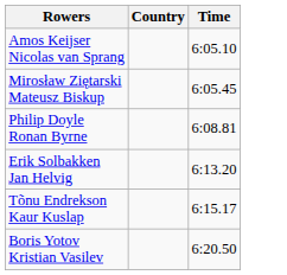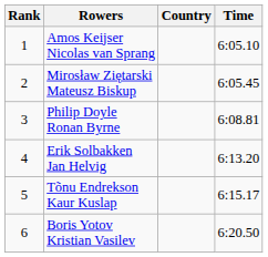 <table class="wikitable" style="text-align:center">
 <tr>
+<th>Rank</th>
 <th>Rowers</th>
 <th>Country</th>
 <th>Time</th>
 </tr>
 <tr>
+<td>1</td>
 <td align="left"><a href='#'>Amos Keijser</a><br><a href='#'>Nicolas van Sprang</a></td>
 <td align="left"></td>
 <td>6:05.10</td>
 </tr>
 <tr>
+<td>2</td>
 <td align="left"><a href='#'>Mirosław Ziętarski</a><br><a href='#'>Mateusz Biskup</a></td>
 <td align="left"></td>
 <td>6:05.45</td>
 </tr>
 <tr>
+<td>3</td>
 <td align="left"><a href='#'>Philip Doyle</a><br><a href='#'>Ronan Byrne</a></td>
 <td align="left"></td>
 <td>6:08.81</td>
 </tr>
 <tr>
+<td>4</td>
 <td align="left"><a href='#'>Erik Solbakken</a><br><a href='#'>Jan Helvig</a></td>
 <td align="left"></td>
 <td>6:13.20</td>
 </tr>
 <tr>
+<td>5</td>
 <td align="left"><a href='#'>Tõnu Endrekson</a><br><a href='#'>Kaur Kuslap</a></td>
 <td align="left"></td>
 <td>6:15.17</td>
 </tr>
 <tr>
+<td>6</td>
 <td align="left"><a href='#'>Boris Yotov</a><br><a href='#'>Kristian Vasilev</a></td>
 <td align="left"></td>
 <td>6:20.50</td>
 </tr>
 </table>
